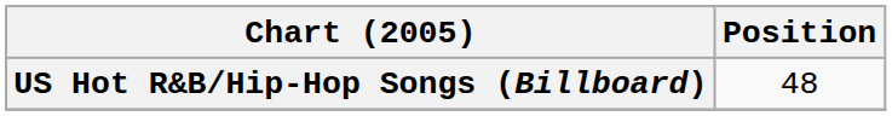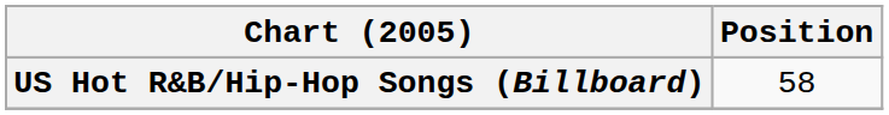 <table class="wikitable sortable plainrowheaders" style="text-align:center">
 <tr>
 <th scope="col">Chart (2005)</th>
 <th scope="col">Position</th>
 </tr>
 <tr>
 <th scope="row">US Hot R&B/Hip-Hop Songs (<em>Billboard</em>)</th>
-<td>48</td>
+<td>58</td>
 </tr>
 <tr>
 </tr>
 </table>
